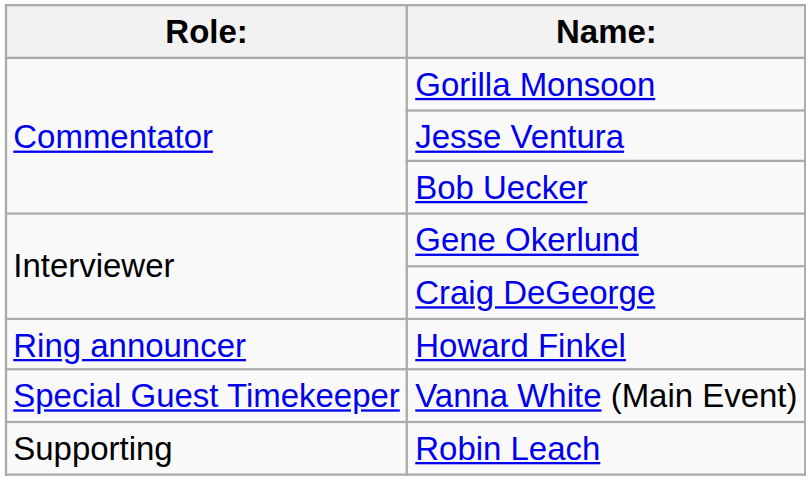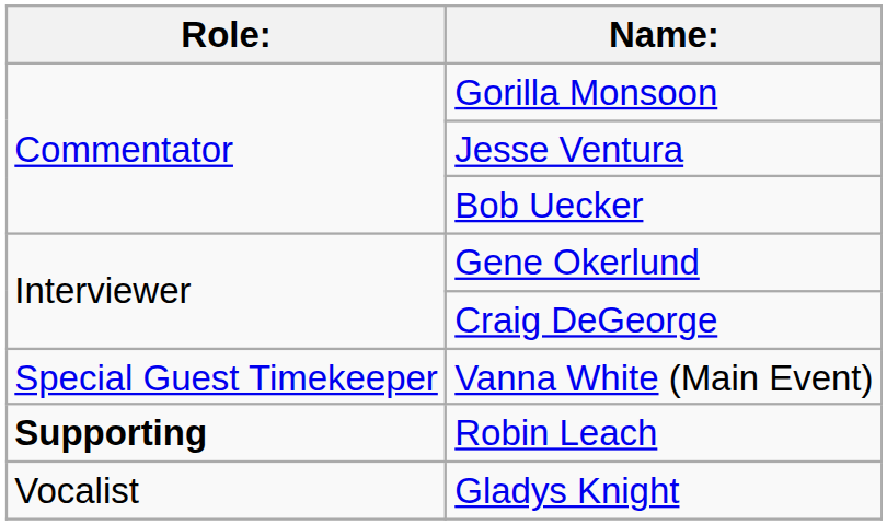 <table class=wikitable style="font-size:90%; margin: 0.5em 0 0.5em 1em; float: right; clear: right;">
 <tr>
 <th>Role:</th>
 <th>Name:</th>
 </tr>
 <tr>
 <td rowspan=3><a href='#'>Commentator</a></td>
 <td><a href='#'>Gorilla Monsoon</a></td>
 </tr>
 <tr>
 <td><a href='#'>Jesse Ventura</a></td>
 </tr>
 <tr>
 <td><a href='#'>Bob Uecker</a><br></td>
 </tr>
 <tr>
 <td rowspan=2>Interviewer</td>
 <td><a href='#'>Gene Okerlund</a></td>
 </tr>
 <tr>
 <td><a href='#'>Craig DeGeorge</a></td>
 </tr>
 <tr>
-<td><a href='#'>Ring announcer</a></td>
-<td><a href='#'>Howard Finkel</a></td>
-</tr>
-<tr>
 <td><a href='#'>Special Guest Timekeeper</a></td>
 <td><a href='#'>Vanna White</a> (Main Event)</td>
 </tr>
 <tr>
-<td>Supporting</td>
+<td><strong>Supporting</strong></td>
 <td><a href='#'>Robin Leach</a></td>
 </tr>
+<tr>
+<td>Vocalist</td>
+<td><a href='#'>Gladys Knight</a></td>
+</tr>
 </table>
